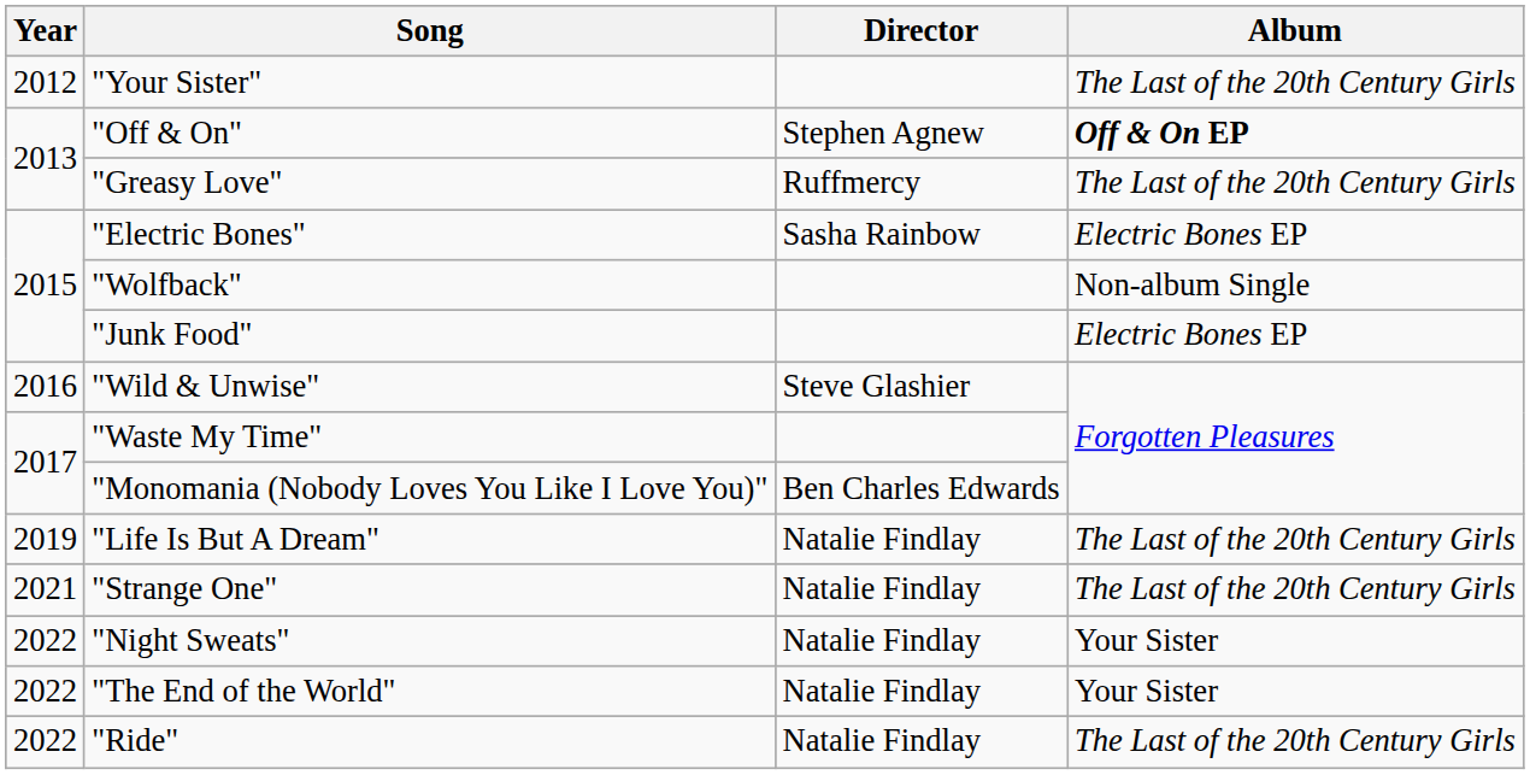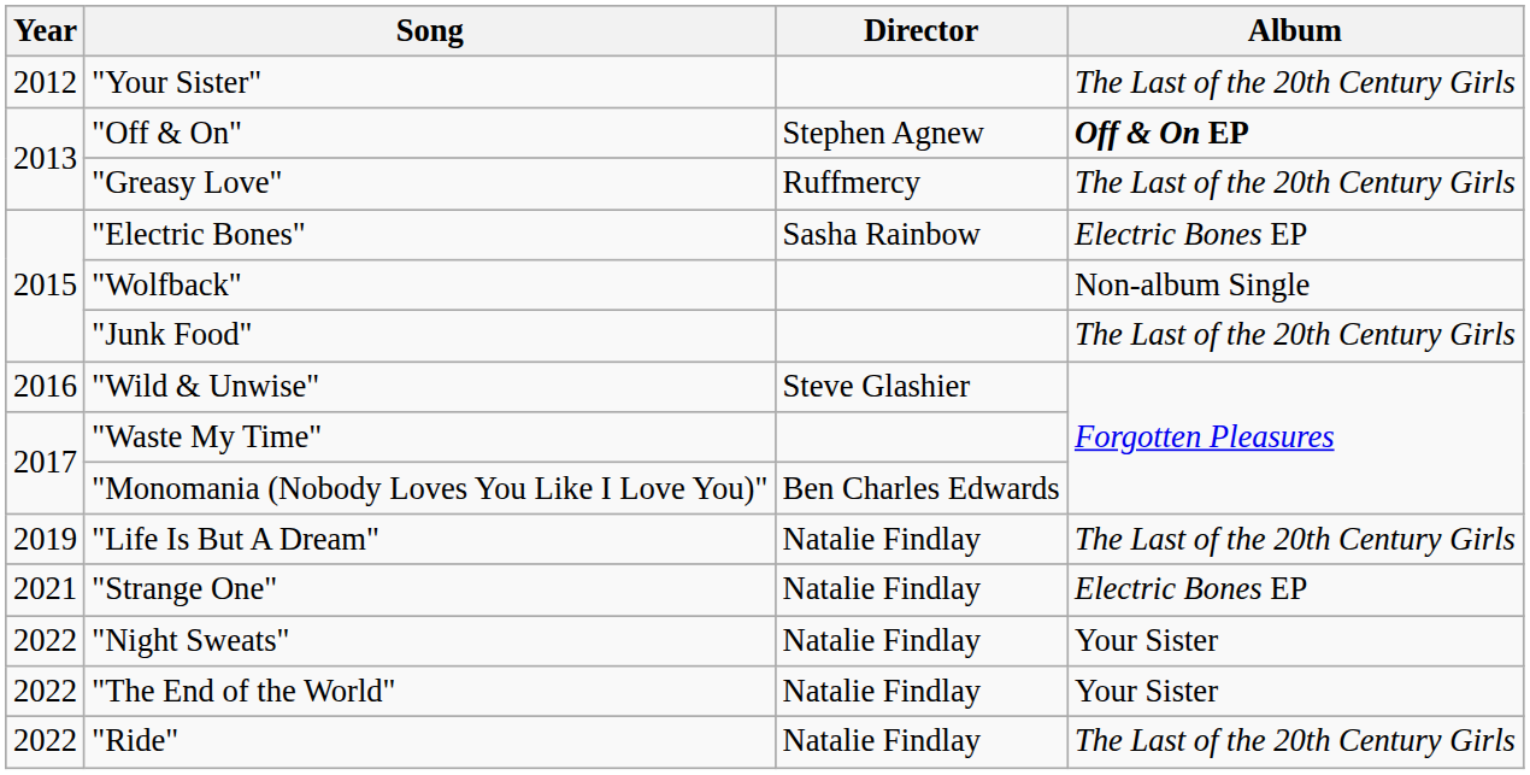 <table class="wikitable">
 <tr>
 <th>Year</th>
 <th>Song</th>
 <th>Director</th>
 <th>Album</th>
 </tr>
 <tr>
 <td>2012</td>
 <td>"Your Sister"</td>
 <td></td>
 <td><em>The Last of the 20th Century Girls</em></td>
 </tr>
 <tr>
 <td rowspan="2">2013</td>
 <td>"Off & On"</td>
 <td>Stephen Agnew</td>
 <td><strong><em>Off & On</em> EP</strong></td>
 </tr>
 <tr>
 <td>"Greasy Love"</td>
 <td>Ruffmercy</td>
 <td><em>The Last of the 20th Century Girls</em></td>
 </tr>
 <tr>
 <td rowspan="3">2015</td>
 <td>"Electric Bones"</td>
 <td>Sasha Rainbow</td>
 <td><em>Electric Bones</em> EP</td>
 </tr>
 <tr>
 <td>"Wolfback"</td>
 <td></td>
 <td>Non-album Single</td>
 </tr>
 <tr>
 <td>"Junk Food"</td>
 <td></td>
-<td><em>Electric Bones</em> EP</td>
+<td><em>The Last of the 20th Century Girls</em></td>
 </tr>
 <tr>
 <td rowspan="1">2016</td>
 <td>"Wild & Unwise"</td>
 <td>Steve Glashier</td>
 <td rowspan="3"><em><a href='#'>Forgotten Pleasures</a></em></td>
 </tr>
 <tr>
 <td rowspan="2">2017</td>
 <td>"Waste My Time"</td>
 <td></td>
 </tr>
 <tr>
 <td>"Monomania (Nobody Loves You Like I Love You)"</td>
 <td>Ben Charles Edwards</td>
 </tr>
 <tr>
 <td rowspan="1">2019</td>
 <td rowspan="1">"Life Is But A Dream"</td>
 <td>Natalie Findlay</td>
 <td><em>The Last of the 20th Century Girls</em></td>
 </tr>
 <tr>
 <td>2021</td>
 <td>"Strange One"</td>
 <td>Natalie Findlay</td>
-<td><em>The Last of the 20th Century Girls</em></td>
+<td><em>Electric Bones</em> EP</td>
 </tr>
 <tr>
 <td>2022</td>
 <td>"Night Sweats"</td>
 <td>Natalie Findlay</td>
 <td>Your Sister</td>
 </tr>
 <tr>
 <td>2022</td>
 <td>"The End of the World"</td>
 <td>Natalie Findlay</td>
 <td>Your Sister</td>
 </tr>
 <tr>
 <td>2022</td>
 <td>"Ride"</td>
 <td>Natalie Findlay</td>
 <td><em>The Last of the 20th Century Girls</em></td>
 </tr>
 </table>
